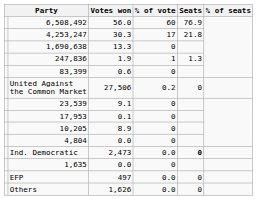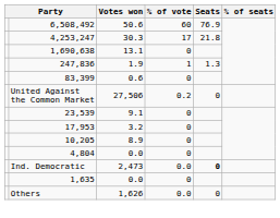 <table class="wikitable" style="font-size:95%;">
 <tr>
 <th colspan=2>Party</th>
 <th>Votes won</th>
 <th>% of vote</th>
 <th>Seats</th>
 <th>% of seats</th>
 </tr>
 <tr>
 <td></td>
 <td align="right">6,508,492</td>
-<td align="right">56.0</td>
+<td align="right">50.6</td>
 <td align="right">60</td>
 <td align="right">76.9</td>
 </tr>
 <tr>
 <td></td>
 <td align="right">4,253,247</td>
 <td align="right">30.3</td>
 <td align="right">17</td>
 <td align="right">21.8</td>
 </tr>
 <tr>
 <td></td>
 <td align="right">1,690,638</td>
-<td align="right">13.3</td>
+<td align="right">13.1</td>
 <td align="right">0</td>
 <td align="right"></td>
 </tr>
 <tr>
 <td></td>
 <td align="right">247,836</td>
 <td align="right">1.9</td>
 <td align="right">1</td>
 <td align="right">1.3</td>
 </tr>
 <tr>
 <td></td>
 <td align="right">83,399</td>
 <td align="right">0.6</td>
 <td align="right">0</td>
 <td align="right"></td>
 </tr>
 <tr>
 <td></td>
 <td>United Against <br> the Common Market</td>
 <td align="right">27,506</td>
 <td align="right">0.2</td>
 <td align="right">0</td>
 <td align="right"></td>
 </tr>
 <tr>
 <td></td>
 <td align="right">23,539</td>
 <td align="right">9.1</td>
 <td align="right">0</td>
 <td align="right"></td>
 </tr>
 <tr>
 <td></td>
 <td align="right">17,953</td>
-<td align="right">0.1</td>
+<td align="right">3.2</td>
 <td align="right">0</td>
 <td align="right"></td>
 </tr>
 <tr>
 <td></td>
 <td align="right">10,205</td>
 <td align="right">8.9</td>
 <td align="right">0</td>
 <td align="right"></td>
 </tr>
 <tr>
 <td></td>
 <td align="right">4,804</td>
 <td align="right">0.0</td>
 <td align="right">0</td>
 <td align="right"></td>
 </tr>
 <tr>
 <td></td>
 <td>Ind. Democratic</td>
 <td align="right">2,473</td>
 <td align="right">0.0</td>
 <td align="right"><strong>0</strong></td>
 <td align="right"></td>
 </tr>
 <tr>
 <td></td>
 <td align="right">1,635</td>
 <td align="right">0.0</td>
 <td align="right">0</td>
 <td align="right"></td>
 </tr>
 <tr>
 <td></td>
-<td>EFP</td>
-<td align="right">497</td>
-<td align="right">0.0</td>
-<td align="right">0</td>
-<td align="right"></td>
-</tr>
-<tr>
-<td></td>
 <td>Others</td>
 <td align="right">1,626</td>
 <td align="right">0.0</td>
 <td align="right">0</td>
 <td align="right"></td>
 </tr>
 </table>
